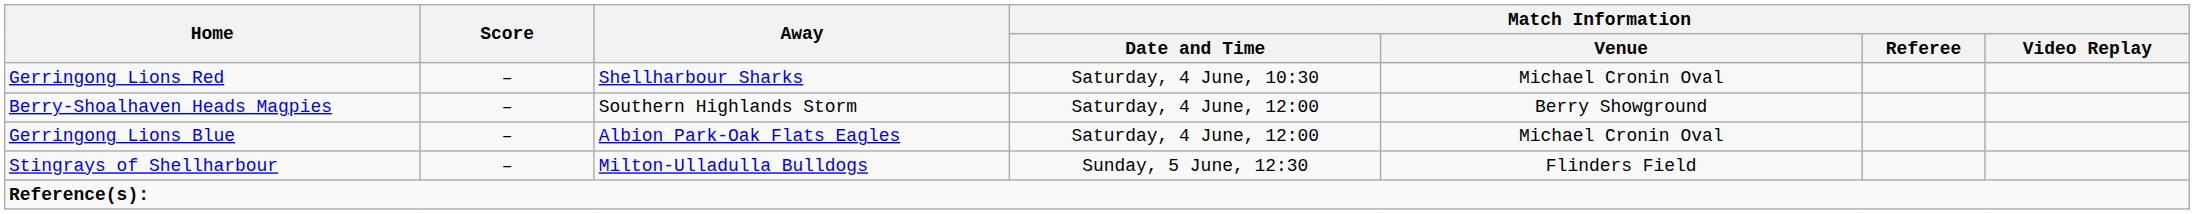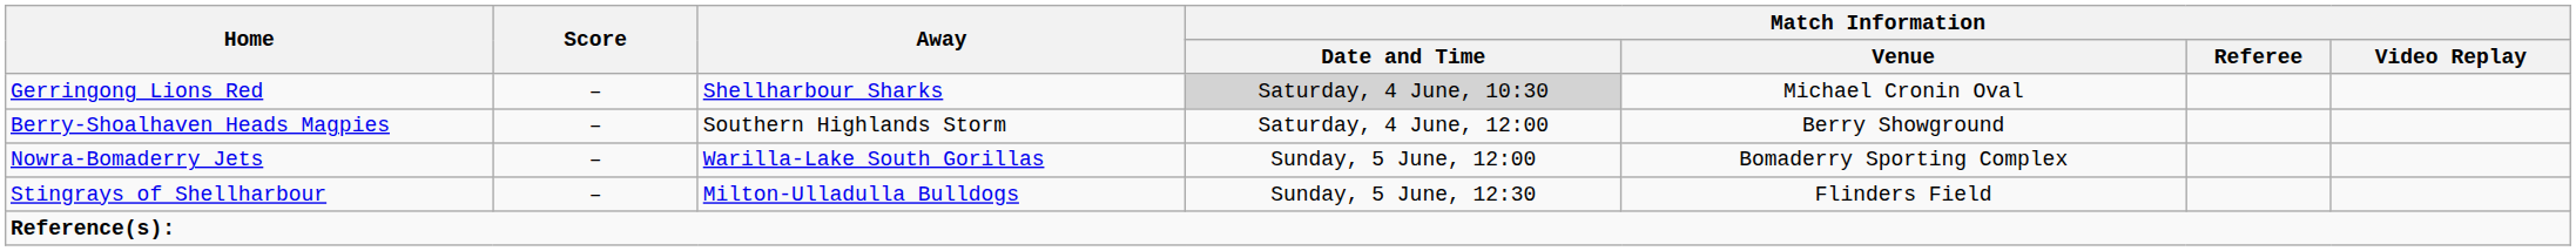 <table class="wikitable" width="100% text-align:center;">
 <tr>
 <th rowspan="2" width="19%">Home</th>
 <th rowspan="2" width="8%">Score</th>
 <th rowspan="2" width="19%">Away</th>
 <th colspan="4">Match Information</th>
 </tr>
 <tr bgcolor="#CCCCCC">
 <th width="17%">Date and Time</th>
 <th width="22%">Venue</th>
 <th>Referee</th>
 <th>Video Replay</th>
 </tr>
 <tr>
 <td> <a href='#'>Gerringong Lions Red</a></td>
 <td style="text-align:center;">–</td>
 <td> <a href='#'>Shellharbour Sharks</a></td>
-<td style="text-align:center;">Saturday, 4 June, 10:30</td>
+<td style="background: lightgrey; text-align:center;">Saturday, 4 June, 10:30</td>
 <td style="text-align:center;">Michael Cronin Oval</td>
 <td style="text-align:center;"></td>
 <td style="text-align:center;"></td>
 </tr>
 <tr>
 <td> <a href='#'>Berry-Shoalhaven Heads Magpies</a></td>
 <td style="text-align:center;">–</td>
 <td> Southern Highlands Storm</td>
 <td style="text-align:center;">Saturday, 4 June, 12:00</td>
 <td style="text-align:center;">Berry Showground</td>
 <td style="text-align:center;"></td>
 <td style="text-align:center;"></td>
 </tr>
 <tr>
-<td> <a href='#'>Gerringong Lions Blue</a></td>
+<td> <a href='#'>Nowra-Bomaderry Jets</a></td>
 <td style="text-align:center;">–</td>
-<td> <a href='#'>Albion Park-Oak Flats Eagles</a></td>
-<td style="text-align:center;">Saturday, 4 June, 12:00</td>
-<td style="text-align:center;">Michael Cronin Oval</td>
+<td> <a href='#'>Warilla-Lake South Gorillas</a></td>
+<td style="text-align:center;">Sunday, 5 June, 12:00</td>
+<td style="text-align:center;">Bomaderry Sporting Complex</td>
 <td style="text-align:center;"></td>
 <td style="text-align:center;"></td>
 </tr>
 <tr>
 <td> <a href='#'>Stingrays of Shellharbour</a></td>
 <td style="text-align:center;">–</td>
 <td> <a href='#'>Milton-Ulladulla Bulldogs</a></td>
 <td style="text-align:center;">Sunday, 5 June, 12:30</td>
 <td style="text-align:center;">Flinders Field</td>
 <td style="text-align:center;"></td>
 <td style="text-align:center;"></td>
 </tr>
 <tr>
 <td colspan="7"><strong>Reference(s):</strong></td>
 </tr>
 </table>
